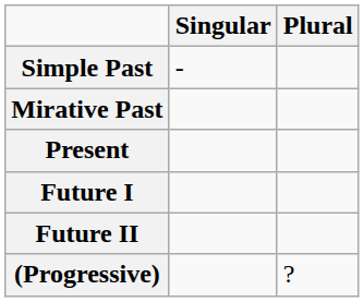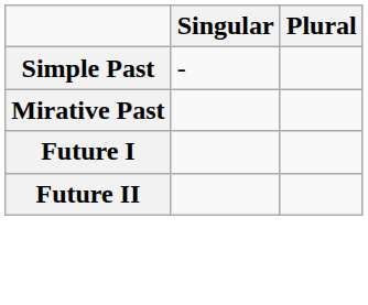 <table class="wikitable">
 <tr>
 <td></td>
 <th>Singular</th>
 <th>Plural</th>
 </tr>
 <tr>
 <th>Simple Past</th>
 <td>-</td>
 <td></td>
 </tr>
 <tr>
 <th>Mirative Past</th>
 <td></td>
 <td></td>
 </tr>
 <tr>
-<th>Present</th>
-<td></td>
-<td></td>
-</tr>
-<tr>
 <th>Future I</th>
 <td></td>
 <td></td>
 </tr>
 <tr>
 <th>Future II</th>
 <td></td>
 <td></td>
 </tr>
-<tr>
-<th>(Progressive)</th>
-<td></td>
-<td>?</td>
-</tr>
 </table>
